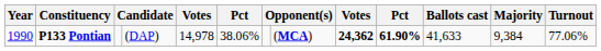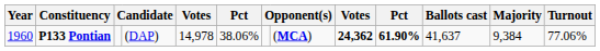 <table class="wikitable" style="margin:0.5em ; font-size:95%">
 <tr>
 <th>Year</th>
 <th>Constituency</th>
 <th colspan=2>Candidate</th>
 <th>Votes</th>
 <th>Pct</th>
 <th colspan=2>Opponent(s)</th>
 <th>Votes</th>
 <th>Pct</th>
 <th>Ballots cast</th>
 <th>Majority</th>
 <th>Turnout</th>
 </tr>
 <tr>
-<td><a href='#'>1990</a></td>
+<td><a href='#'>1960</a></td>
 <td><strong>P133 <a href='#'>Pontian</a></strong></td>
 <td></td>
 <td> (<a href='#'>DAP</a>)</td>
 <td align="right">14,978</td>
 <td>38.06%</td>
 <td></td>
 <td> (<a href='#'><strong>MCA</strong></a>)</td>
 <td align="right"><strong>24,362</strong></td>
 <td><strong>61.90%</strong></td>
-<td>41,633</td>
+<td>41,637</td>
 <td>9,384</td>
 <td>77.06%</td>
 </tr>
 </table>
